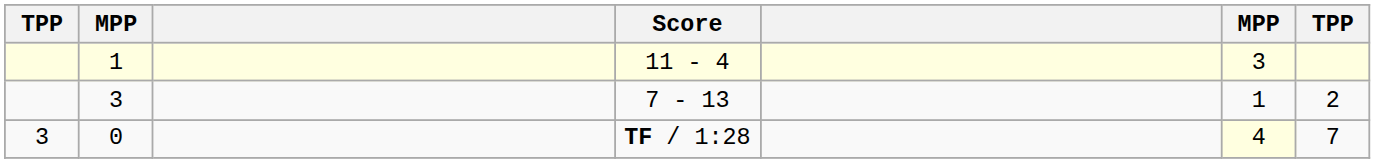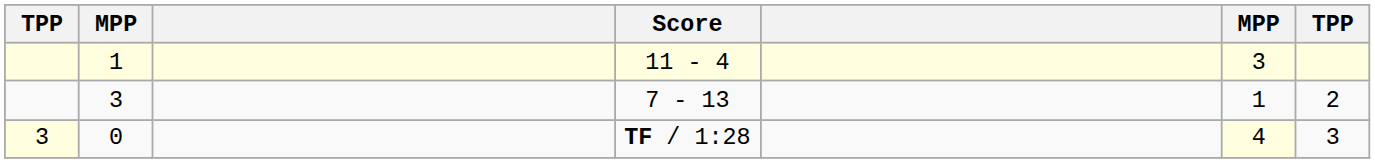 <table class="wikitable" style="text-align: center;" |>
 <tr>
 <th width="35">TPP</th>
 <th width="35">MPP</th>
 <th width="250"></th>
 <th width="75">Score</th>
 <th width="250"></th>
 <th width="35">MPP</th>
 <th width="35">TPP</th>
 </tr>
 <tr bgcolor=lightyellow>
 <td></td>
 <td>1</td>
 <td style="text-align:left;"><strong></strong></td>
 <td>11 - 4</td>
 <td style="text-align:left;"></td>
 <td>3</td>
 <td></td>
 </tr>
 <tr>
 <td></td>
 <td>3</td>
 <td style="text-align:left;"></td>
 <td>7 - 13</td>
 <td style="text-align:left;"><strong></strong></td>
 <td>1</td>
 <td>2</td>
 </tr>
 <tr>
-<td>3</td>
+<td style="background: lightyellow;">3</td>
 <td>0</td>
 <td style="text-align:left;"><strong></strong></td>
 <td><strong>TF</strong> / 1:28</td>
 <td style="text-align:left;"></td>
 <td style="background: lightyellow;">4</td>
-<td>7</td>
+<td>3</td>
 </tr>
 </table>
